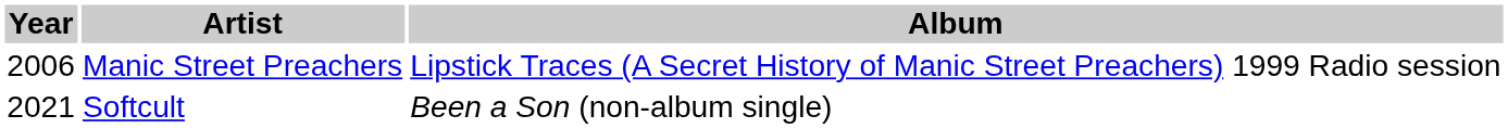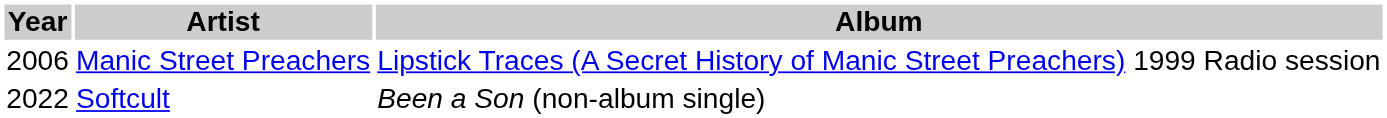 <table>
 <tr style="background:#ccc;">
 <th>Year</th>
 <th>Artist</th>
 <th>Album</th>
 </tr>
 <tr>
 <td>2006</td>
 <td><a href='#'>Manic Street Preachers</a></td>
 <td><a href='#'>Lipstick Traces (A Secret History of Manic Street Preachers)</a> 1999 Radio session</td>
 </tr>
 <tr>
-<td>2021</td>
+<td>2022</td>
 <td><a href='#'>Softcult</a></td>
 <td><em>Been a Son</em> (non-album single)</td>
 </tr>
 </table>
